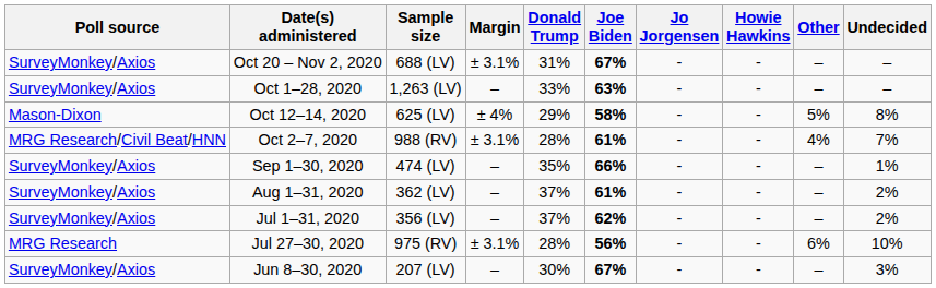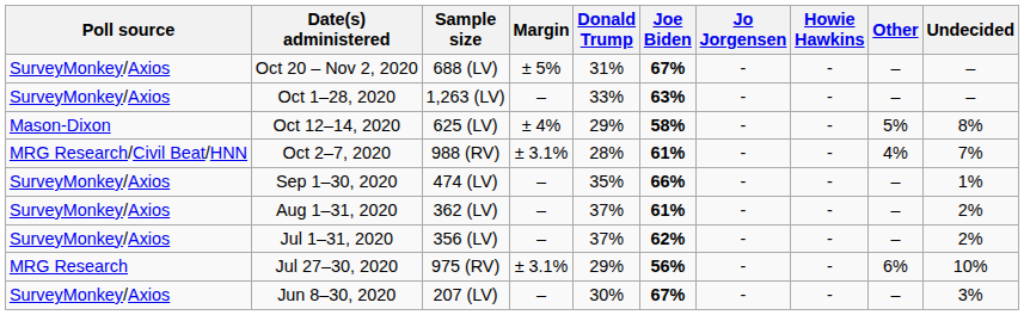 <table class="wikitable sortable" style="text-align:center;font-size:90%;line-height:17px">
 <tr>
 <th>Poll source</th>
 <th>Date(s)<br>administered</th>
 <th>Sample<br>size</th>
 <th>Margin<br></th>
 <th class="unsortable"><a href='#'>Donald<br>Trump</a><br></th>
 <th class="unsortable"><a href='#'>Joe<br>Biden</a><br></th>
 <th class="unsortable"><a href='#'>Jo<br>Jorgensen</a><br></th>
 <th class="unsortable"><a href='#'>Howie<br>Hawkins</a><br></th>
 <th class="unsortable"><a href='#'>Other</a></th>
 <th class="unsortable">Undecided</th>
 </tr>
 <tr>
 <td style="text-align:left;"><a href='#'>SurveyMonkey</a>/<a href='#'>Axios</a></td>
 <td>Oct 20 – Nov 2, 2020</td>
 <td>688 (LV)</td>
-<td>± 3.1%</td>
+<td>± 5%</td>
 <td>31%</td>
 <td><strong>67%</strong></td>
 <td>-</td>
 <td>-</td>
 <td>–</td>
 <td>–</td>
 </tr>
 <tr>
 <td style="text-align:left;"><a href='#'>SurveyMonkey</a>/<a href='#'>Axios</a></td>
 <td>Oct 1–28, 2020</td>
 <td>1,263 (LV)</td>
 <td>–</td>
 <td>33%</td>
 <td><strong>63%</strong></td>
 <td>-</td>
 <td>-</td>
 <td>–</td>
 <td>–</td>
 </tr>
 <tr>
 <td style="text-align:left;"><a href='#'>Mason-Dixon</a></td>
 <td>Oct 12–14, 2020</td>
 <td>625 (LV)</td>
 <td>± 4%</td>
 <td>29%</td>
 <td><strong>58%</strong></td>
 <td>-</td>
 <td>-</td>
 <td>5%</td>
 <td>8%</td>
 </tr>
 <tr>
 <td style="text-align:left;"><a href='#'>MRG Research</a>/<a href='#'>Civil Beat</a>/<a href='#'>HNN</a></td>
 <td>Oct 2–7, 2020</td>
 <td>988 (RV)</td>
 <td>± 3.1%</td>
 <td>28%</td>
 <td><strong>61%</strong></td>
 <td>-</td>
 <td>-</td>
 <td>4%</td>
 <td>7%</td>
 </tr>
 <tr>
 <td style="text-align:left;"><a href='#'>SurveyMonkey</a>/<a href='#'>Axios</a></td>
 <td>Sep 1–30, 2020</td>
 <td>474 (LV)</td>
 <td>–</td>
 <td>35%</td>
 <td><strong>66%</strong></td>
 <td>-</td>
 <td>-</td>
 <td>–</td>
 <td>1%</td>
 </tr>
 <tr>
 <td style="text-align:left;"><a href='#'>SurveyMonkey</a>/<a href='#'>Axios</a></td>
 <td>Aug 1–31, 2020</td>
 <td>362 (LV)</td>
 <td>–</td>
 <td>37%</td>
 <td><strong>61%</strong></td>
 <td>-</td>
 <td>-</td>
 <td>–</td>
 <td>2%</td>
 </tr>
 <tr>
 <td style="text-align:left;"><a href='#'>SurveyMonkey</a>/<a href='#'>Axios</a></td>
 <td>Jul 1–31, 2020</td>
 <td>356 (LV)</td>
 <td>–</td>
 <td>37%</td>
 <td><strong>62%</strong></td>
 <td>-</td>
 <td>-</td>
 <td>–</td>
 <td>2%</td>
 </tr>
 <tr>
 <td style="text-align:left;"><a href='#'>MRG Research</a></td>
 <td>Jul 27–30, 2020</td>
 <td>975 (RV)</td>
 <td>± 3.1%</td>
-<td>28%</td>
+<td>29%</td>
 <td><strong>56%</strong></td>
 <td>-</td>
 <td>-</td>
 <td>6%</td>
 <td>10%</td>
 </tr>
 <tr>
 <td style="text-align:left;"><a href='#'>SurveyMonkey</a>/<a href='#'>Axios</a></td>
 <td>Jun 8–30, 2020</td>
 <td>207 (LV)</td>
 <td>–</td>
 <td>30%</td>
 <td><strong>67%</strong></td>
 <td>-</td>
 <td>-</td>
 <td>–</td>
 <td>3%</td>
 </tr>
 </table>
